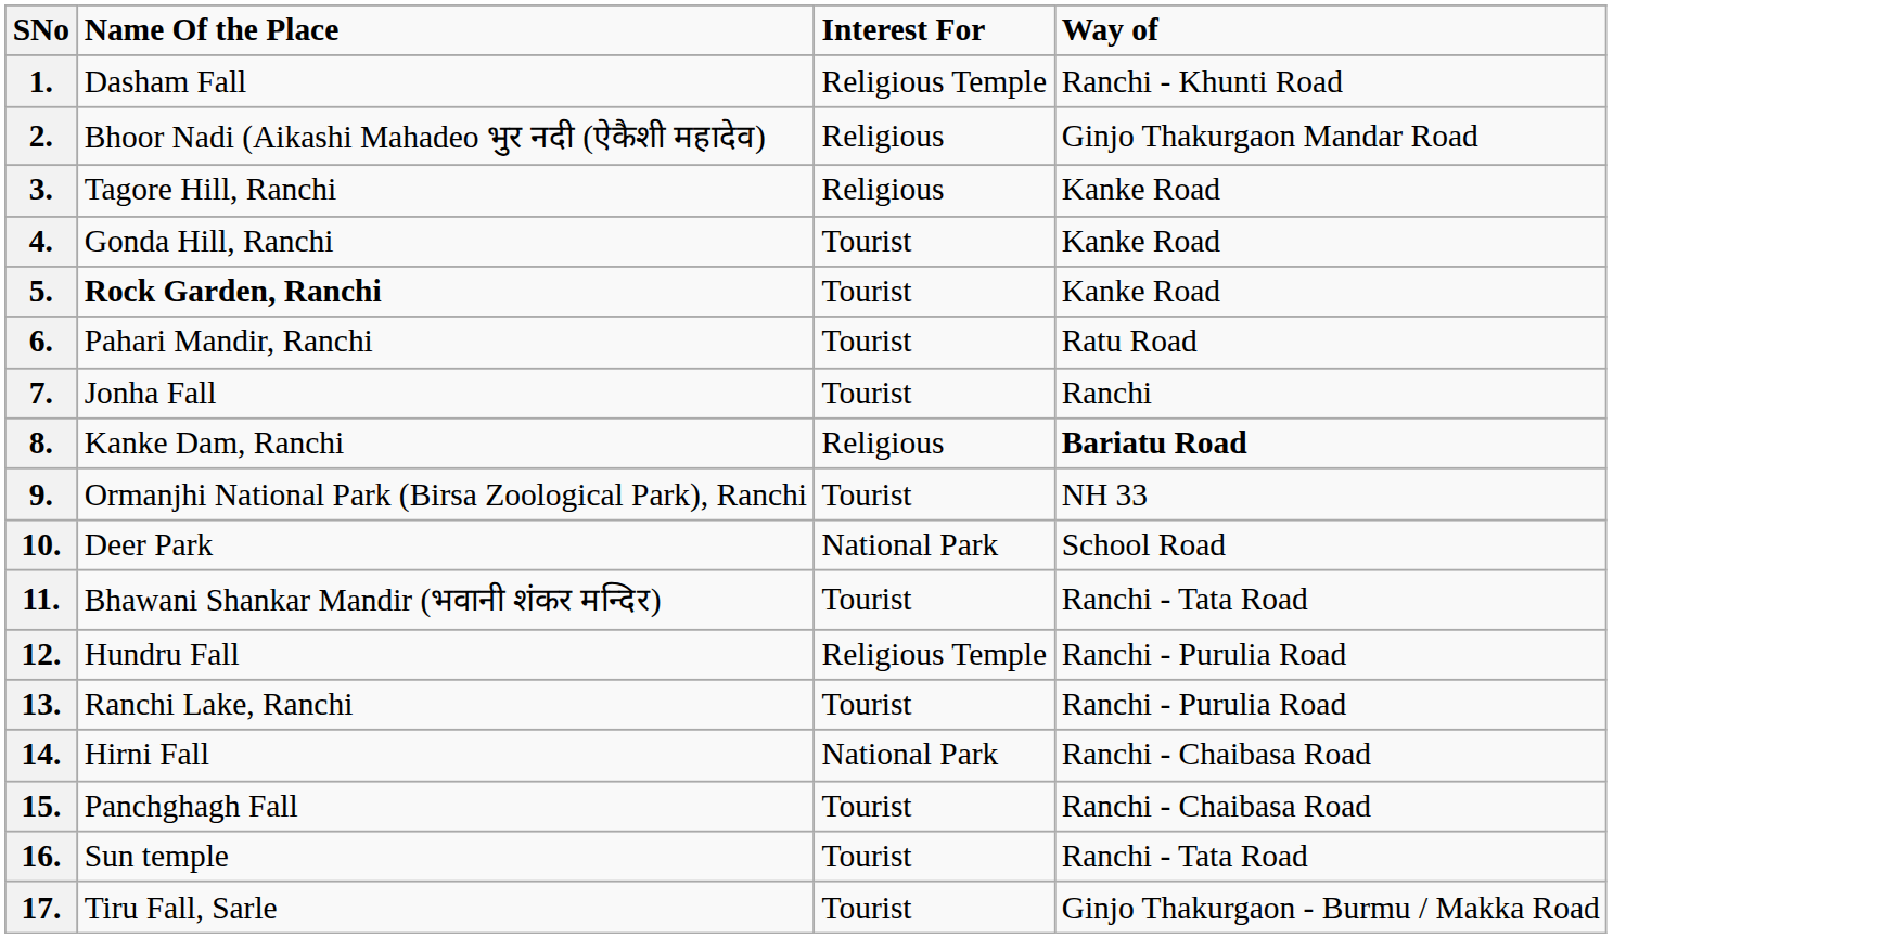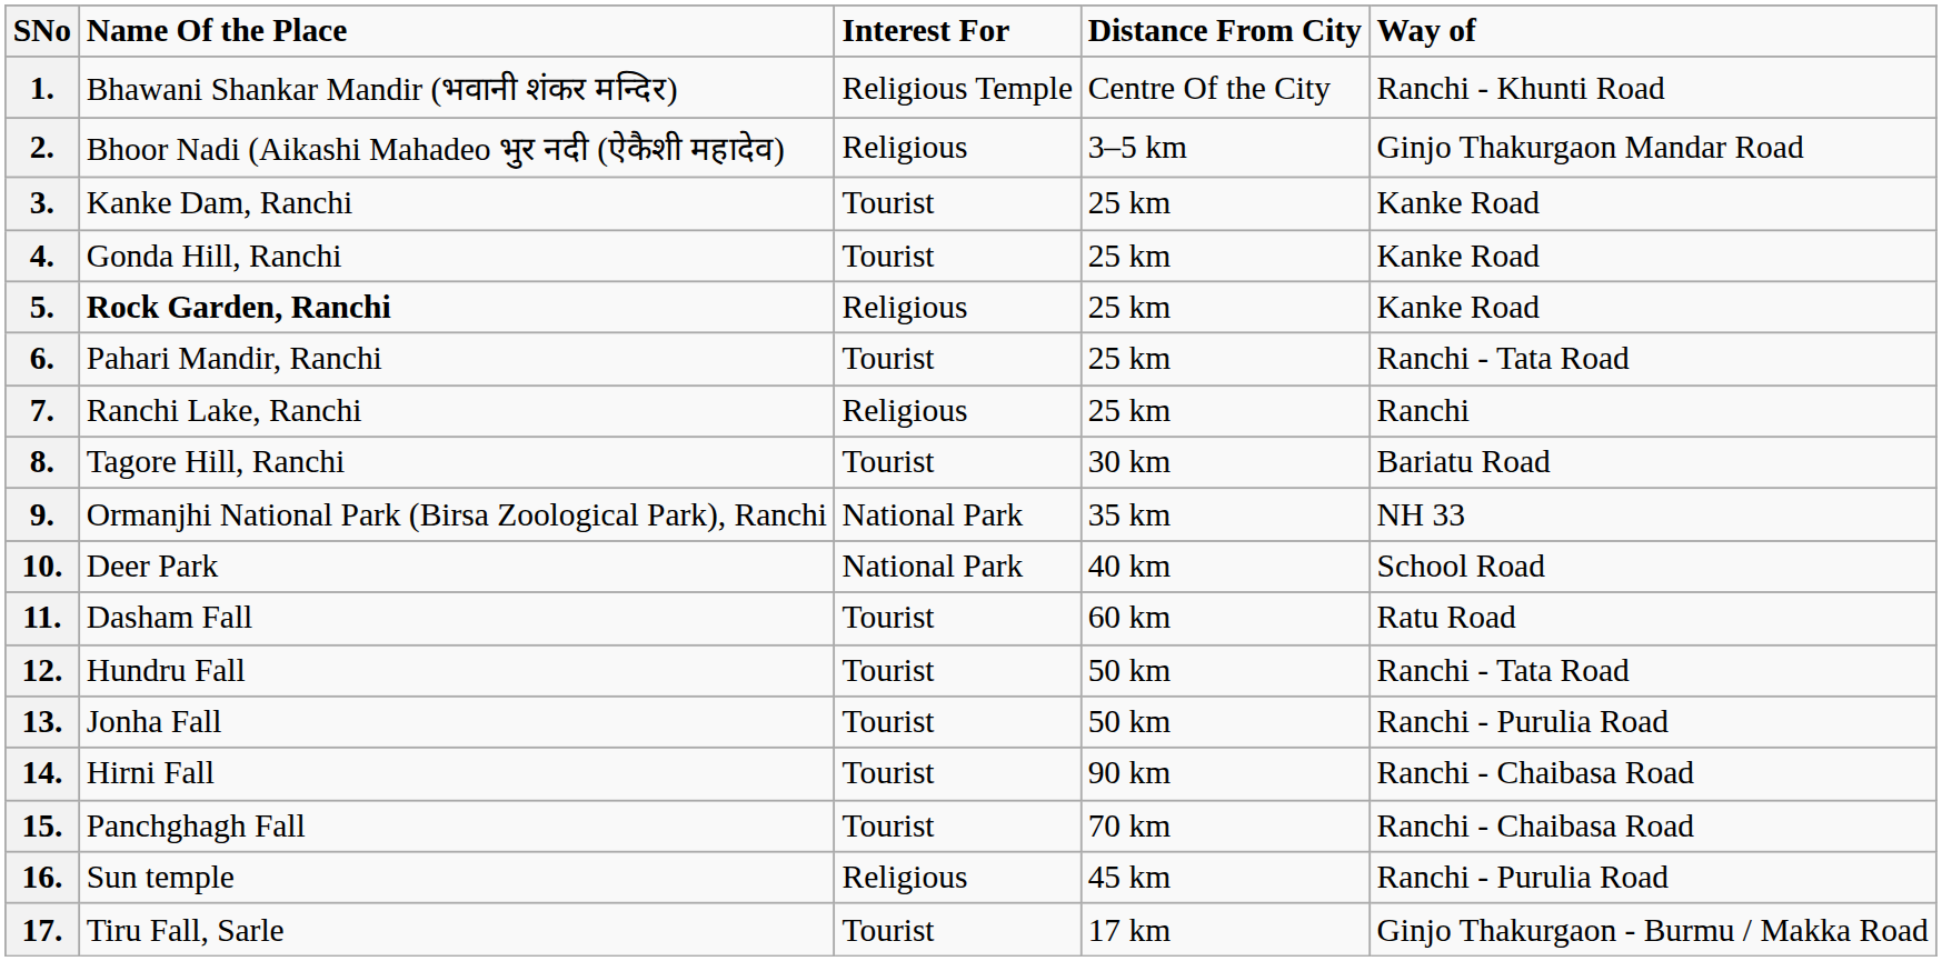 <table class="wikitable" border="1">
 <tr>
 <th><strong>SNo</strong></th>
 <td><strong>Name Of the Place</strong></td>
 <td><strong>Interest For</strong></td>
+<td><strong>Distance From City</strong></td>
 <td><strong>Way of</strong></td>
 </tr>
 <tr>
 <th><strong>1.</strong></th>
-<td>Dasham Fall</td>
+<td>Bhawani Shankar Mandir (भवानी शंकर मन्दिर)</td>
 <td>Religious Temple</td>
+<td>Centre Of the City</td>
 <td>Ranchi - Khunti Road</td>
 </tr>
 <tr>
 <th><strong>2.</strong></th>
 <td>Bhoor Nadi (Aikashi Mahadeo भुर नदी (ऐकैशी महादेव)</td>
 <td>Religious</td>
+<td>3–5 km</td>
 <td>Ginjo Thakurgaon Mandar Road</td>
 </tr>
 <tr>
 <th><strong>3.</strong></th>
-<td>Tagore Hill, Ranchi</td>
-<td>Religious</td>
+<td>Kanke Dam, Ranchi</td>
+<td>Tourist</td>
+<td>25 km</td>
 <td>Kanke Road</td>
 </tr>
 <tr>
 <th><strong>4.</strong></th>
 <td>Gonda Hill, Ranchi</td>
 <td>Tourist</td>
+<td>25 km</td>
 <td>Kanke Road</td>
 </tr>
 <tr>
 <th><strong>5.</strong></th>
 <td><strong>Rock Garden, Ranchi</strong></td>
-<td>Tourist</td>
+<td>Religious</td>
+<td>25 km</td>
 <td>Kanke Road</td>
 </tr>
 <tr>
 <th><strong>6.</strong></th>
 <td>Pahari Mandir, Ranchi</td>
 <td>Tourist</td>
-<td>Ratu Road</td>
+<td>25 km</td>
+<td>Ranchi - Tata Road</td>
 </tr>
 <tr>
 <th><strong>7.</strong></th>
-<td>Jonha  Fall</td>
-<td>Tourist</td>
+<td>Ranchi Lake, Ranchi</td>
+<td>Religious</td>
+<td>25 km</td>
 <td>Ranchi</td>
 </tr>
 <tr>
 <th><strong>8.</strong></th>
-<td>Kanke Dam, Ranchi</td>
-<td>Religious</td>
-<td><strong>Bariatu Road</strong></td>
+<td>Tagore Hill, Ranchi</td>
+<td>Tourist</td>
+<td>30 km</td>
+<td>Bariatu Road</td>
 </tr>
 <tr>
 <th><strong>9.</strong></th>
 <td>Ormanjhi National Park (Birsa Zoological Park), Ranchi</td>
-<td>Tourist</td>
+<td>National Park</td>
+<td>35 km</td>
 <td>NH 33</td>
 </tr>
 <tr>
 <th><strong>10.</strong></th>
 <td>Deer Park</td>
 <td>National Park</td>
+<td>40 km</td>
 <td>School Road</td>
 </tr>
 <tr>
 <th><strong>11.</strong></th>
-<td>Bhawani Shankar Mandir (भवानी शंकर मन्दिर)</td>
+<td>Dasham Fall</td>
 <td>Tourist</td>
-<td>Ranchi - Tata Road</td>
+<td>60 km</td>
+<td>Ratu Road</td>
 </tr>
 <tr>
 <th><strong>12.</strong></th>
 <td>Hundru Fall</td>
-<td>Religious Temple</td>
-<td>Ranchi - Purulia Road</td>
+<td>Tourist</td>
+<td>50 km</td>
+<td>Ranchi - Tata Road</td>
 </tr>
 <tr>
 <th><strong>13.</strong></th>
-<td>Ranchi Lake, Ranchi</td>
+<td>Jonha  Fall</td>
 <td>Tourist</td>
+<td>50 km</td>
 <td>Ranchi - Purulia Road</td>
 </tr>
 <tr>
 <th><strong>14.</strong></th>
 <td>Hirni Fall</td>
-<td>National Park</td>
+<td>Tourist</td>
+<td>90 km</td>
 <td>Ranchi - Chaibasa Road</td>
 </tr>
 <tr>
 <th><strong>15.</strong></th>
 <td>Panchghagh Fall</td>
 <td>Tourist</td>
+<td>70 km</td>
 <td>Ranchi - Chaibasa Road</td>
 </tr>
 <tr>
 <th><strong>16.</strong></th>
 <td>Sun temple</td>
-<td>Tourist</td>
-<td>Ranchi - Tata Road</td>
+<td>Religious</td>
+<td>45 km</td>
+<td>Ranchi - Purulia Road</td>
 </tr>
 <tr>
 <th><strong>17.</strong></th>
 <td>Tiru Fall, Sarle</td>
 <td>Tourist</td>
+<td>17 km</td>
 <td>Ginjo Thakurgaon - Burmu / Makka Road</td>
 </tr>
 </table>
